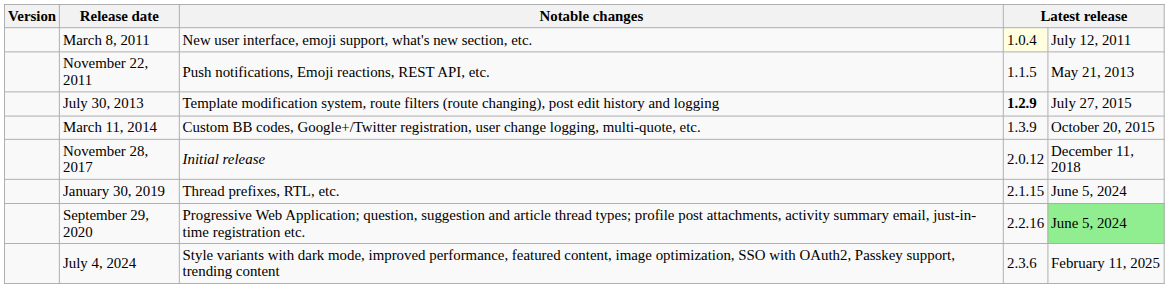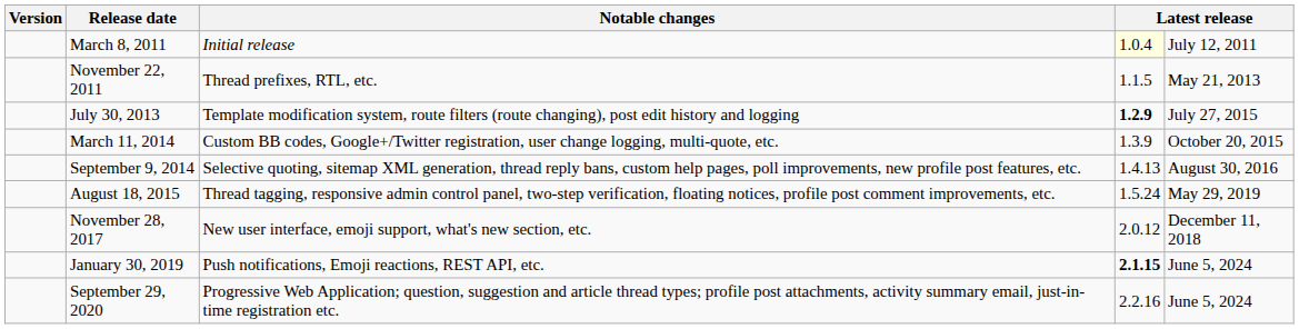 <table class="wikitable">
 <tr>
 <th>Version</th>
 <th>Release date</th>
 <th>Notable changes</th>
 <th colspan=2>Latest release</th>
 </tr>
 <tr>
 <td></td>
 <td>March 8, 2011</td>
-<td>New user interface, emoji support, what's new section, etc.</td>
+<td><em>Initial release</em></td>
 <td style="background: lightyellow;">1.0.4</td>
 <td>July 12, 2011</td>
 </tr>
 <tr>
 <td></td>
 <td>November 22, 2011</td>
-<td>Push notifications, Emoji reactions, REST API, etc.</td>
+<td>Thread prefixes, RTL, etc.</td>
 <td>1.1.5</td>
 <td>May 21, 2013</td>
 </tr>
 <tr>
 <td></td>
 <td>July 30, 2013</td>
 <td>Template modification system, route filters (route changing), post edit history and logging</td>
 <td><strong>1.2.9</strong></td>
 <td>July 27, 2015</td>
 </tr>
 <tr>
 <td></td>
 <td>March 11, 2014</td>
 <td>Custom BB codes, Google+/Twitter registration, user change logging, multi-quote, etc.</td>
 <td>1.3.9</td>
 <td>October 20, 2015</td>
 </tr>
 <tr>
 <td></td>
+<td>September 9, 2014</td>
+<td>Selective quoting, sitemap XML generation, thread reply bans, custom help pages, poll improvements, new profile post features, etc.</td>
+<td>1.4.13</td>
+<td>August 30, 2016</td>
+</tr>
+<tr>
+<td></td>
+<td>August 18, 2015</td>
+<td>Thread tagging, responsive admin control panel, two-step verification, floating notices, profile post comment improvements, etc.</td>
+<td>1.5.24</td>
+<td>May 29, 2019</td>
+</tr>
+<tr>
+<td></td>
 <td>November 28, 2017</td>
-<td><em>Initial release</em></td>
+<td>New user interface, emoji support, what's new section, etc.</td>
 <td>2.0.12</td>
 <td>December 11, 2018</td>
 </tr>
 <tr>
 <td></td>
 <td>January 30, 2019</td>
-<td>Thread prefixes, RTL, etc.</td>
-<td>2.1.15</td>
+<td>Push notifications, Emoji reactions, REST API, etc.</td>
+<td><strong>2.1.15</strong></td>
 <td>June 5, 2024</td>
 </tr>
 <tr>
 <td></td>
 <td>September 29, 2020</td>
 <td>Progressive Web Application; question, suggestion and article thread types; profile post attachments, activity summary email, just-in-time registration etc.</td>
 <td>2.2.16</td>
-<td style="background: lightgreen;">June 5, 2024</td>
-</tr>
-<tr>
-<td></td>
-<td>July 4, 2024</td>
-<td>Style variants with dark mode, improved performance, featured content, image optimization, SSO with OAuth2, Passkey support, trending content</td>
-<td>2.3.6</td>
-<td>February 11, 2025</td>
+<td>June 5, 2024</td>
 </tr>
 </table>
